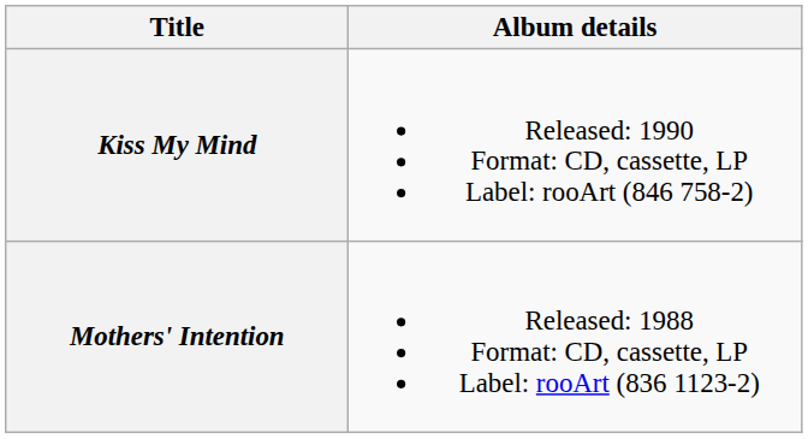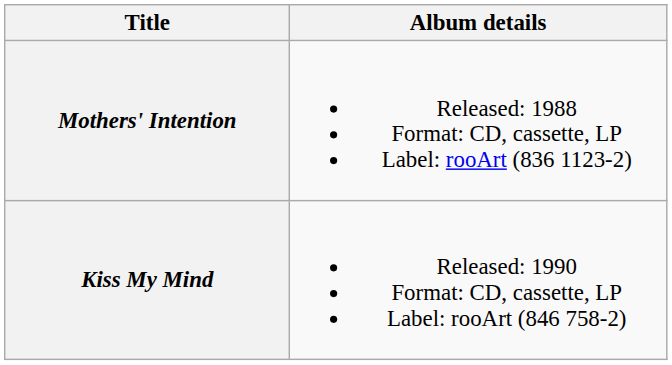 <table class="wikitable plainrowheaders" style="text-align:center;" border="1">
 <tr>
 <th scope="col" style="width:12em;">Title</th>
 <th scope="col" style="width:16em;">Album details</th>
 </tr>
 <tr>
+<th scope="row"><em>Mothers' Intention</em></th>
+<td><br><ul><li>Released: 1988</li><li>Format: CD, cassette, LP</li><li>Label: <a href='#'>rooArt</a> (836 1123-2)</li></ul></td>
+</tr>
+<tr>
 <th scope="row"><em>Kiss My Mind</em></th>
 <td><br><ul><li>Released: 1990</li><li>Format: CD, cassette, LP</li><li>Label: rooArt (846 758-2)</li></ul></td>
 </tr>
-<tr>
-<th scope="row"><em>Mothers' Intention</em></th>
-<td><br><ul><li>Released: 1988</li><li>Format: CD, cassette, LP</li><li>Label: <a href='#'>rooArt</a> (836 1123-2)</li></ul></td>
-</tr>
 </table>
